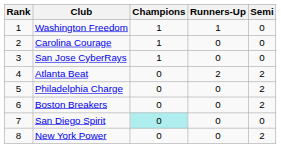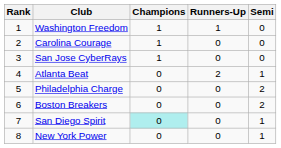 <table class="wikitable" style="text-align:center">
 <tr>
 <th>Rank</th>
 <th>Club</th>
 <th>Champions</th>
 <th>Runners-Up</th>
 <th>Semi</th>
 </tr>
 <tr>
 <td>1</td>
 <td align=left><a href='#'>Washington Freedom</a></td>
 <td>1</td>
 <td>1</td>
 <td>0</td>
 </tr>
 <tr>
 <td>2</td>
 <td align=left><a href='#'>Carolina Courage</a></td>
 <td>1</td>
 <td>0</td>
 <td>0</td>
 </tr>
 <tr>
 <td>3</td>
 <td align=left><a href='#'>San Jose CyberRays</a></td>
 <td>1</td>
 <td>0</td>
 <td>0</td>
 </tr>
 <tr>
 <td>4</td>
 <td align=left><a href='#'>Atlanta Beat</a></td>
 <td>0</td>
 <td>2</td>
-<td>2</td>
+<td>1</td>
 </tr>
 <tr>
 <td>5</td>
 <td align=left><a href='#'>Philadelphia Charge</a></td>
 <td>0</td>
 <td>0</td>
 <td>2</td>
 </tr>
 <tr>
 <td>6</td>
 <td align=left><a href='#'>Boston Breakers</a></td>
 <td>0</td>
 <td>0</td>
 <td>2</td>
 </tr>
 <tr>
 <td>7</td>
 <td align=left><a href='#'>San Diego Spirit</a></td>
 <td style="background: paleturquoise;">0</td>
 <td>0</td>
-<td>0</td>
+<td>1</td>
 </tr>
 <tr>
 <td>8</td>
 <td align=left><a href='#'>New York Power</a></td>
 <td>0</td>
 <td>0</td>
-<td>2</td>
+<td>1</td>
 </tr>
 </table>
